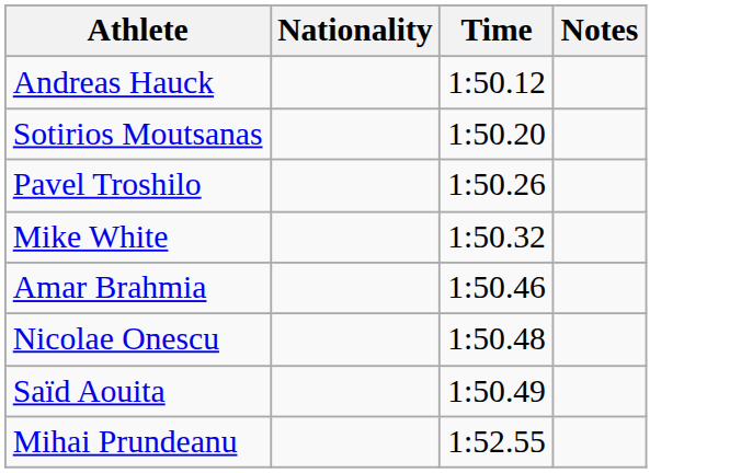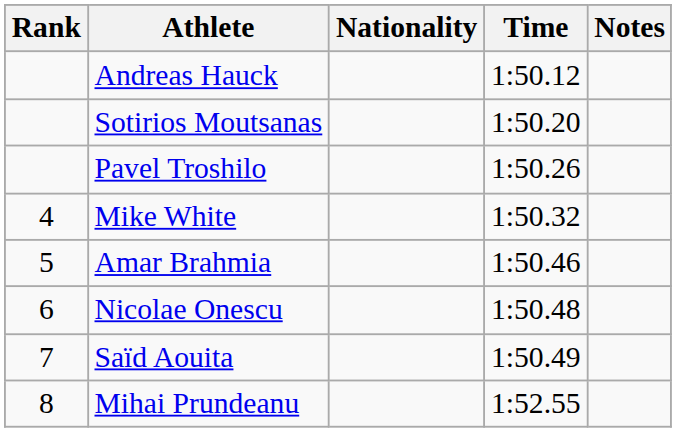 <table class="wikitable sortable" style="text-align:center">
 <tr>
+<th>Rank</th>
 <th>Athlete</th>
 <th>Nationality</th>
 <th>Time</th>
 <th>Notes</th>
 </tr>
 <tr>
+<td></td>
 <td align=left><a href='#'>Andreas Hauck</a></td>
 <td align=left></td>
 <td>1:50.12</td>
 <td></td>
 </tr>
 <tr>
+<td></td>
 <td align=left><a href='#'>Sotirios Moutsanas</a></td>
 <td align=left></td>
 <td>1:50.20</td>
 <td></td>
 </tr>
 <tr>
+<td></td>
 <td align=left><a href='#'>Pavel Troshilo</a></td>
 <td align=left></td>
 <td>1:50.26</td>
 <td></td>
 </tr>
 <tr>
+<td>4</td>
 <td align=left><a href='#'>Mike White</a></td>
 <td align=left></td>
 <td>1:50.32</td>
 <td></td>
 </tr>
 <tr>
+<td>5</td>
 <td align=left><a href='#'>Amar Brahmia</a></td>
 <td align=left></td>
 <td>1:50.46</td>
 <td></td>
 </tr>
 <tr>
+<td>6</td>
 <td align=left><a href='#'>Nicolae Onescu</a></td>
 <td align=left></td>
 <td>1:50.48</td>
 <td></td>
 </tr>
 <tr>
+<td>7</td>
 <td align=left><a href='#'>Saïd Aouita</a></td>
 <td align=left></td>
 <td>1:50.49</td>
 <td></td>
 </tr>
 <tr>
+<td>8</td>
 <td align=left><a href='#'>Mihai Prundeanu</a></td>
 <td align=left></td>
 <td>1:52.55</td>
 <td></td>
 </tr>
 </table>
